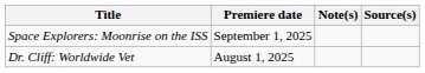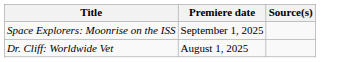 <table class="wikitable sortable">
 <tr>
 <th>Title</th>
 <th>Premiere date</th>
-<th>Note(s)</th>
 <th>Source(s)</th>
 </tr>
 <tr>
 <td><em>Space Explorers: Moonrise on the ISS</em></td>
 <td>September 1, 2025</td>
 <td></td>
-<td></td>
 </tr>
 <tr>
 <td><em>Dr. Cliff: Worldwide Vet</em></td>
 <td>August 1, 2025</td>
 <td></td>
-<td></td>
 </tr>
 </table>
